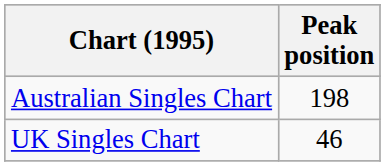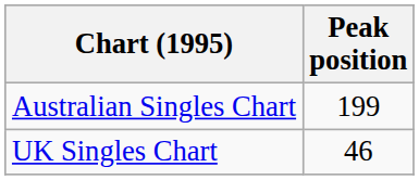 <table class="wikitable sortable" style="text-align:center;">
 <tr>
 <th align="left">Chart (1995)</th>
 <th style="text-align:center;">Peak<br>position</th>
 </tr>
 <tr>
 <td align="left"><a href='#'>Australian Singles Chart</a></td>
-<td style="text-align:center;">198</td>
+<td style="text-align:center;">199</td>
 </tr>
 <tr>
 <td align="left"><a href='#'>UK Singles Chart</a></td>
 <td style="text-align:center;">46</td>
 </tr>
 </table>
